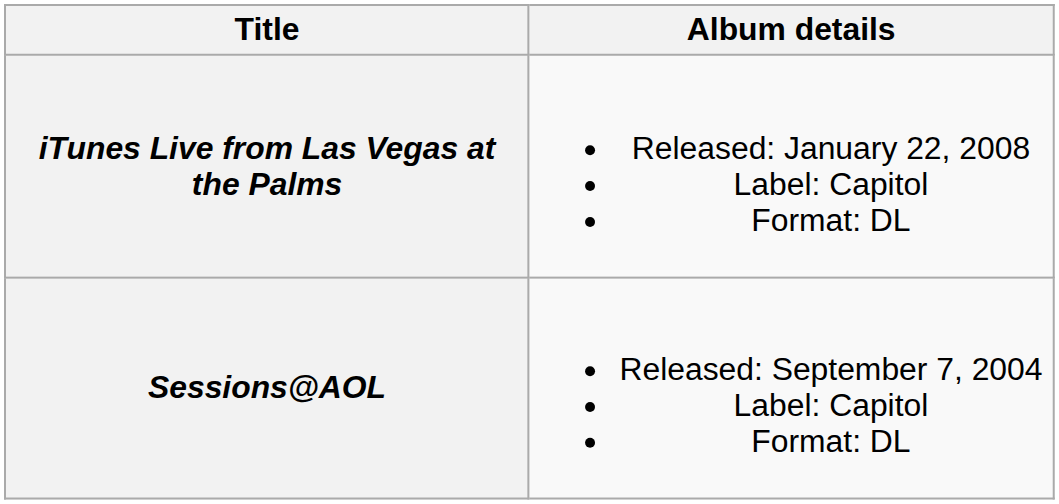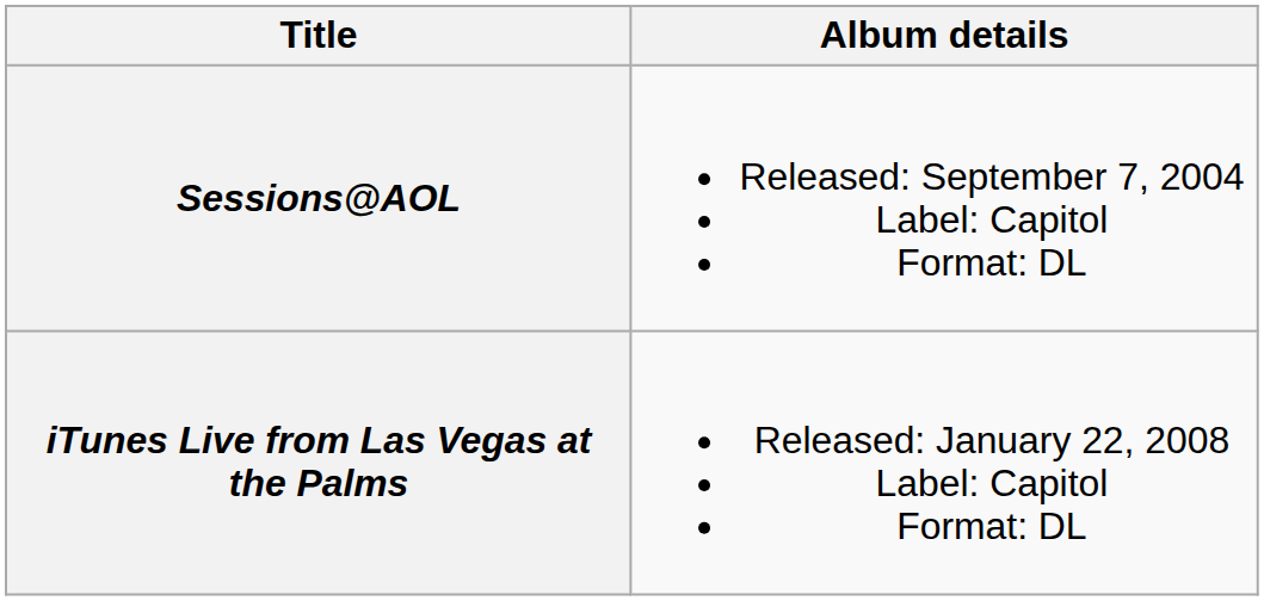 <table class="wikitable plainrowheaders" style="text-align:center;" border="1">
 <tr>
 <th scope="col" style="width:16em;">Title</th>
 <th scope="col" style="width:16em;">Album details</th>
 </tr>
 <tr>
+<th scope="row"><em>Sessions@AOL</em></th>
+<td><br><ul><li>Released: September 7, 2004</li><li>Label: Capitol</li><li>Format: DL</li></ul></td>
+</tr>
+<tr>
 <th scope="row"><em>iTunes Live from Las Vegas at the Palms</em></th>
 <td><br><ul><li>Released: January 22, 2008</li><li>Label: Capitol</li><li>Format: DL</li></ul></td>
 </tr>
-<tr>
-<th scope="row"><em>Sessions@AOL</em></th>
-<td><br><ul><li>Released: September 7, 2004</li><li>Label: Capitol</li><li>Format: DL</li></ul></td>
-</tr>
 </table>
